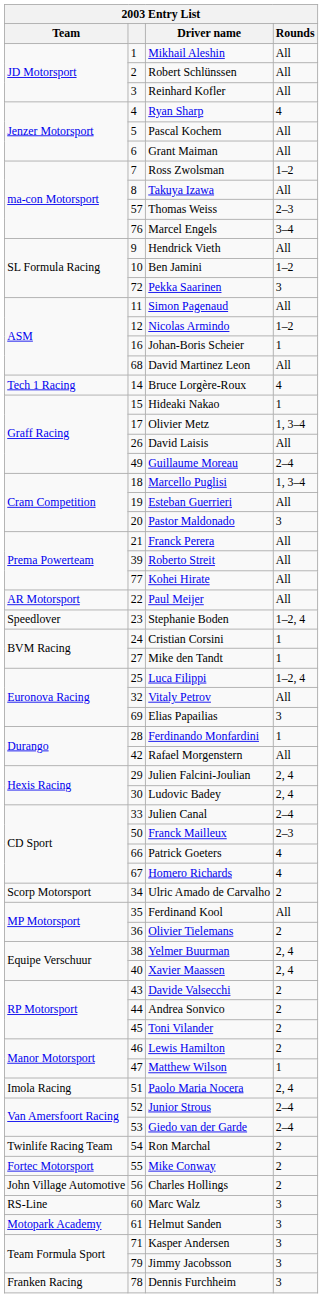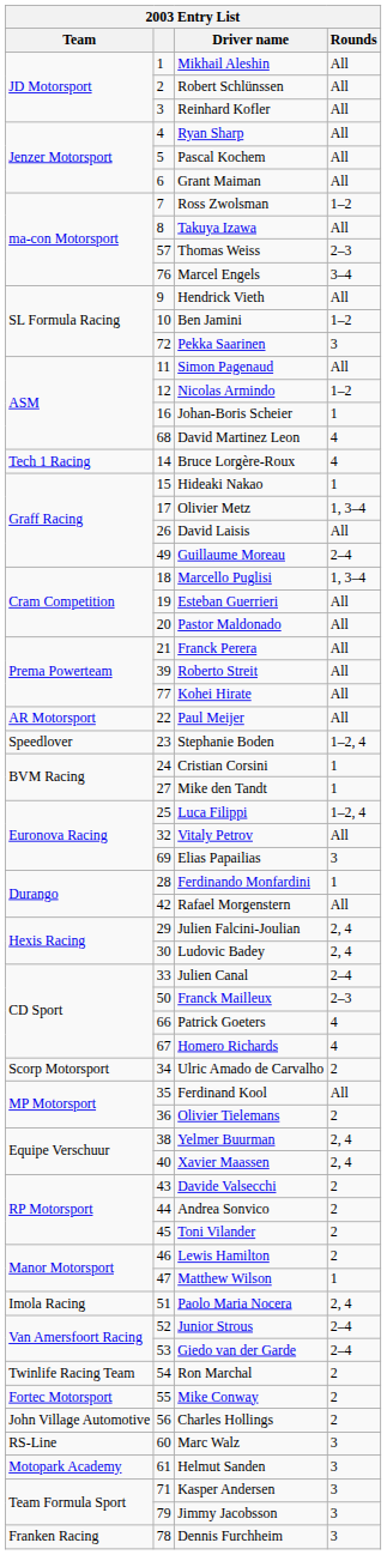 <table class="wikitable" style="font-size:85%">
 <tr>
 <th colspan=4>2003 Entry List</th>
 </tr>
 <tr>
 <th>Team</th>
 <th></th>
 <th>Driver name</th>
 <th>Rounds</th>
 </tr>
 <tr>
 <td rowspan=3> <a href='#'>JD Motorsport</a></td>
 <td>1</td>
 <td> <a href='#'>Mikhail Aleshin</a></td>
 <td>All</td>
 </tr>
 <tr>
 <td>2</td>
 <td> Robert Schlünssen</td>
 <td>All</td>
 </tr>
 <tr>
 <td>3</td>
 <td> Reinhard Kofler</td>
 <td>All</td>
 </tr>
 <tr>
 <td rowspan=3> <a href='#'>Jenzer Motorsport</a></td>
 <td>4</td>
 <td> <a href='#'>Ryan Sharp</a></td>
-<td>4</td>
+<td>All</td>
 </tr>
 <tr>
 <td>5</td>
 <td> Pascal Kochem</td>
 <td>All</td>
 </tr>
 <tr>
 <td>6</td>
 <td> Grant Maiman</td>
 <td>All</td>
 </tr>
 <tr>
 <td rowspan=4> <a href='#'>ma-con Motorsport</a></td>
 <td>7</td>
 <td> Ross Zwolsman</td>
 <td>1–2</td>
 </tr>
 <tr>
 <td>8</td>
 <td> <a href='#'>Takuya Izawa</a></td>
 <td>All</td>
 </tr>
 <tr>
 <td>57</td>
 <td> Thomas Weiss</td>
 <td>2–3</td>
 </tr>
 <tr>
 <td>76</td>
 <td> Marcel Engels</td>
 <td>3–4</td>
 </tr>
 <tr>
 <td rowspan=3> SL Formula Racing</td>
 <td>9</td>
 <td> Hendrick Vieth</td>
 <td>All</td>
 </tr>
 <tr>
 <td>10</td>
 <td> Ben Jamini</td>
 <td>1–2</td>
 </tr>
 <tr>
 <td>72</td>
 <td> <a href='#'>Pekka Saarinen</a></td>
 <td>3</td>
 </tr>
 <tr>
 <td rowspan=4> <a href='#'>ASM</a></td>
 <td>11</td>
 <td> <a href='#'>Simon Pagenaud</a></td>
 <td>All</td>
 </tr>
 <tr>
 <td>12</td>
 <td> <a href='#'>Nicolas Armindo</a></td>
 <td>1–2</td>
 </tr>
 <tr>
 <td>16</td>
 <td> Johan-Boris Scheier</td>
 <td>1</td>
 </tr>
 <tr>
 <td>68</td>
 <td> David Martinez Leon</td>
-<td>All</td>
+<td>4</td>
 </tr>
 <tr>
 <td> <a href='#'>Tech 1 Racing</a></td>
 <td>14</td>
 <td> Bruce Lorgère-Roux</td>
 <td>4</td>
 </tr>
 <tr>
 <td rowspan=4> <a href='#'>Graff Racing</a></td>
 <td>15</td>
 <td> Hideaki Nakao</td>
 <td>1</td>
 </tr>
 <tr>
 <td>17</td>
 <td> Olivier Metz</td>
 <td>1, 3–4</td>
 </tr>
 <tr>
 <td>26</td>
 <td> David Laisis</td>
 <td>All</td>
 </tr>
 <tr>
 <td>49</td>
 <td> <a href='#'>Guillaume Moreau</a></td>
 <td>2–4</td>
 </tr>
 <tr>
 <td rowspan=3> <a href='#'>Cram Competition</a></td>
 <td>18</td>
 <td> <a href='#'>Marcello Puglisi</a></td>
 <td>1, 3–4</td>
 </tr>
 <tr>
 <td>19</td>
 <td> <a href='#'>Esteban Guerrieri</a></td>
 <td>All</td>
 </tr>
 <tr>
 <td>20</td>
 <td> <a href='#'>Pastor Maldonado</a></td>
-<td>3</td>
+<td>All</td>
 </tr>
 <tr>
 <td rowspan=3> <a href='#'>Prema Powerteam</a></td>
 <td>21</td>
 <td> <a href='#'>Franck Perera</a></td>
 <td>All</td>
 </tr>
 <tr>
 <td>39</td>
 <td> <a href='#'>Roberto Streit</a></td>
 <td>All</td>
 </tr>
 <tr>
 <td>77</td>
 <td> <a href='#'>Kohei Hirate</a></td>
 <td>All</td>
 </tr>
 <tr>
 <td> <a href='#'>AR Motorsport</a></td>
 <td>22</td>
 <td> <a href='#'>Paul Meijer</a></td>
 <td>All</td>
 </tr>
 <tr>
 <td> Speedlover</td>
 <td>23</td>
 <td> Stephanie Boden</td>
 <td>1–2, 4</td>
 </tr>
 <tr>
 <td rowspan=2> BVM Racing</td>
 <td>24</td>
 <td> Cristian Corsini</td>
 <td>1</td>
 </tr>
 <tr>
 <td>27</td>
 <td> Mike den Tandt</td>
 <td>1</td>
 </tr>
 <tr>
 <td rowspan=3> <a href='#'>Euronova Racing</a></td>
 <td>25</td>
 <td> <a href='#'>Luca Filippi</a></td>
 <td>1–2, 4</td>
 </tr>
 <tr>
 <td>32</td>
 <td> <a href='#'>Vitaly Petrov</a></td>
 <td>All</td>
 </tr>
 <tr>
 <td>69</td>
 <td> Elias Papailias</td>
 <td>3</td>
 </tr>
 <tr>
 <td rowspan=2> <a href='#'>Durango</a></td>
 <td>28</td>
 <td> <a href='#'>Ferdinando Monfardini</a></td>
 <td>1</td>
 </tr>
 <tr>
 <td>42</td>
 <td> Rafael Morgenstern</td>
 <td>All</td>
 </tr>
 <tr>
 <td rowspan=2> <a href='#'>Hexis Racing</a></td>
 <td>29</td>
 <td> Julien Falcini-Joulian</td>
 <td>2, 4</td>
 </tr>
 <tr>
 <td>30</td>
 <td> Ludovic Badey</td>
 <td>2, 4</td>
 </tr>
 <tr>
 <td rowspan=4> CD Sport</td>
 <td>33</td>
 <td> Julien Canal</td>
 <td>2–4</td>
 </tr>
 <tr>
 <td>50</td>
 <td> <a href='#'>Franck Mailleux</a></td>
 <td>2–3</td>
 </tr>
 <tr>
 <td>66</td>
 <td> Patrick Goeters</td>
 <td>4</td>
 </tr>
 <tr>
 <td>67</td>
 <td> <a href='#'>Homero Richards</a></td>
 <td>4</td>
 </tr>
 <tr>
 <td> Scorp Motorsport</td>
 <td>34</td>
 <td> Ulric Amado de Carvalho</td>
 <td>2</td>
 </tr>
 <tr>
 <td rowspan=2> <a href='#'>MP Motorsport</a></td>
 <td>35</td>
 <td> Ferdinand Kool</td>
 <td>All</td>
 </tr>
 <tr>
 <td>36</td>
 <td> <a href='#'>Olivier Tielemans</a></td>
 <td>2</td>
 </tr>
 <tr>
 <td rowspan=2> Equipe Verschuur</td>
 <td>38</td>
 <td> <a href='#'>Yelmer Buurman</a></td>
 <td>2, 4</td>
 </tr>
 <tr>
 <td>40</td>
 <td> <a href='#'>Xavier Maassen</a></td>
 <td>2, 4</td>
 </tr>
 <tr>
 <td rowspan=3> <a href='#'>RP Motorsport</a></td>
 <td>43</td>
 <td> <a href='#'>Davide Valsecchi</a></td>
 <td>2</td>
 </tr>
 <tr>
 <td>44</td>
 <td> Andrea Sonvico</td>
 <td>2</td>
 </tr>
 <tr>
 <td>45</td>
 <td> <a href='#'>Toni Vilander</a></td>
 <td>2</td>
 </tr>
 <tr>
 <td rowspan=2> <a href='#'>Manor Motorsport</a></td>
 <td>46</td>
 <td> <a href='#'>Lewis Hamilton</a></td>
 <td>2</td>
 </tr>
 <tr>
 <td>47</td>
 <td> <a href='#'>Matthew Wilson</a></td>
 <td>1</td>
 </tr>
 <tr>
 <td> Imola Racing</td>
 <td>51</td>
 <td> <a href='#'>Paolo Maria Nocera</a></td>
 <td>2, 4</td>
 </tr>
 <tr>
 <td rowspan=2> <a href='#'>Van Amersfoort Racing</a></td>
 <td>52</td>
 <td> <a href='#'>Junior Strous</a></td>
 <td>2–4</td>
 </tr>
 <tr>
 <td>53</td>
 <td> <a href='#'>Giedo van der Garde</a></td>
 <td>2–4</td>
 </tr>
 <tr>
 <td> Twinlife Racing Team</td>
 <td>54</td>
 <td> Ron Marchal</td>
 <td>2</td>
 </tr>
 <tr>
 <td> <a href='#'>Fortec Motorsport</a></td>
 <td>55</td>
 <td> <a href='#'>Mike Conway</a></td>
 <td>2</td>
 </tr>
 <tr>
 <td> John Village Automotive</td>
 <td>56</td>
 <td> Charles Hollings</td>
 <td>2</td>
 </tr>
 <tr>
 <td> RS-Line</td>
 <td>60</td>
 <td> Marc Walz</td>
 <td>3</td>
 </tr>
 <tr>
 <td> <a href='#'>Motopark Academy</a></td>
 <td>61</td>
 <td> Helmut Sanden</td>
 <td>3</td>
 </tr>
 <tr>
 <td rowspan=2> Team Formula Sport</td>
 <td>71</td>
 <td> Kasper Andersen</td>
 <td>3</td>
 </tr>
 <tr>
 <td>79</td>
 <td> Jimmy Jacobsson</td>
 <td>3</td>
 </tr>
 <tr>
 <td> Franken Racing</td>
 <td>78</td>
 <td> Dennis Furchheim</td>
 <td>3</td>
 </tr>
 </table>
